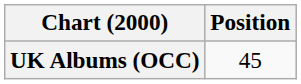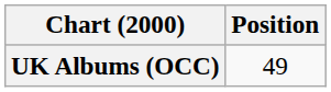 <table class="wikitable plainrowheaders" style="text-align:center">
 <tr>
 <th scope="col">Chart (2000)</th>
 <th scope="col">Position</th>
 </tr>
 <tr>
 <th scope="row">UK Albums (OCC)</th>
-<td>45</td>
+<td>49</td>
 </tr>
 </table>
